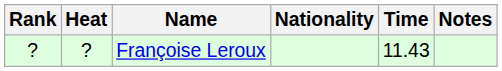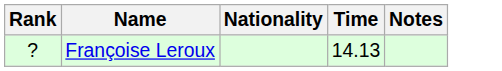 <table class="wikitable sortable" style="text-align:center">
 <tr>
 <th>Rank</th>
-<th>Heat</th>
 <th>Name</th>
 <th>Nationality</th>
 <th>Time</th>
 <th>Notes</th>
 </tr>
 <tr bgcolor=ddffdd>
 <td>?</td>
-<td>?</td>
 <td align=left><a href='#'>Françoise Leroux</a></td>
 <td align=left></td>
-<td>11.43</td>
+<td>14.13</td>
 <td></td>
 </tr>
 </table>
